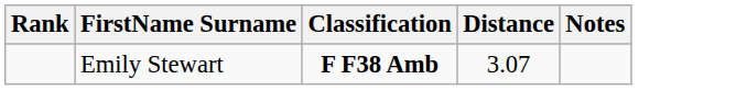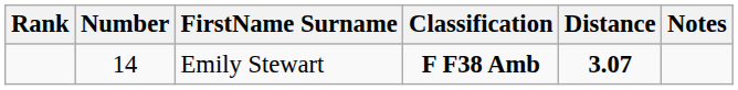 <table class="wikitable sortable" style="text-align:center">
 <tr>
 <th>Rank</th>
+<th>Number</th>
 <th>FirstName Surname</th>
 <th>Classification</th>
 <th>Distance</th>
 <th>Notes</th>
 </tr>
 <tr>
 <td></td>
+<td>14</td>
 <td style="text-align:left"> Emily Stewart</td>
 <td><strong>F F38 Amb</strong></td>
-<td>3.07</td>
+<td><strong>3.07</strong></td>
 <td></td>
 </tr>
 </table>
